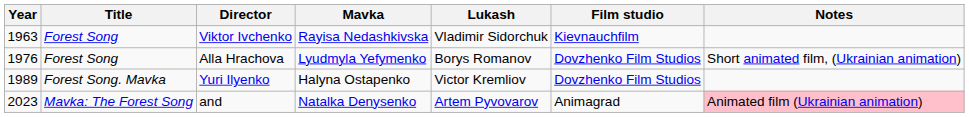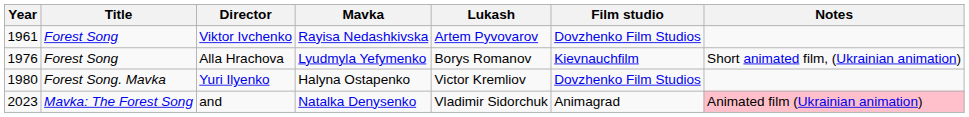 <table class="wikitable">
 <tr>
 <th>Year</th>
 <th>Title</th>
 <th>Director</th>
 <th>Mavka</th>
 <th>Lukash</th>
 <th>Film studio</th>
 <th>Notes</th>
 </tr>
 <tr>
-<td>1963</td>
+<td>1961</td>
 <td><em><a href='#'>Forest Song</a></em></td>
 <td><a href='#'>Viktor Ivchenko</a></td>
 <td><a href='#'>Rayisa Nedashkivska</a></td>
-<td>Vladimir Sidorchuk</td>
-<td><a href='#'>Kievnauchfilm</a></td>
+<td><a href='#'>Artem Pyvovarov</a></td>
+<td><a href='#'>Dovzhenko Film Studios</a></td>
 <td></td>
 </tr>
 <tr>
 <td>1976</td>
 <td><em>Forest Song</em></td>
 <td>Alla Hrachova</td>
 <td><a href='#'>Lyudmyla Yefymenko</a></td>
 <td>Borys Romanov</td>
-<td><a href='#'>Dovzhenko Film Studios</a></td>
+<td><a href='#'>Kievnauchfilm</a></td>
 <td>Short <a href='#'>animated</a> film, (<a href='#'>Ukrainian animation</a>)</td>
 </tr>
 <tr>
-<td>1989</td>
+<td>1980</td>
 <td><em>Forest Song. Mavka</em></td>
 <td><a href='#'>Yuri Ilyenko</a></td>
 <td>Halyna Ostapenko</td>
 <td>Victor Kremliov</td>
 <td><a href='#'>Dovzhenko Film Studios</a></td>
 <td></td>
 </tr>
 <tr>
 <td>2023</td>
 <td><em><a href='#'>Mavka: The Forest Song</a></em></td>
 <td> and </td>
 <td><a href='#'>Natalka Denysenko</a></td>
-<td><a href='#'>Artem Pyvovarov</a></td>
+<td>Vladimir Sidorchuk</td>
 <td>Animagrad</td>
 <td style="background: pink;">Animated film (<a href='#'>Ukrainian animation</a>)</td>
 </tr>
 </table>
